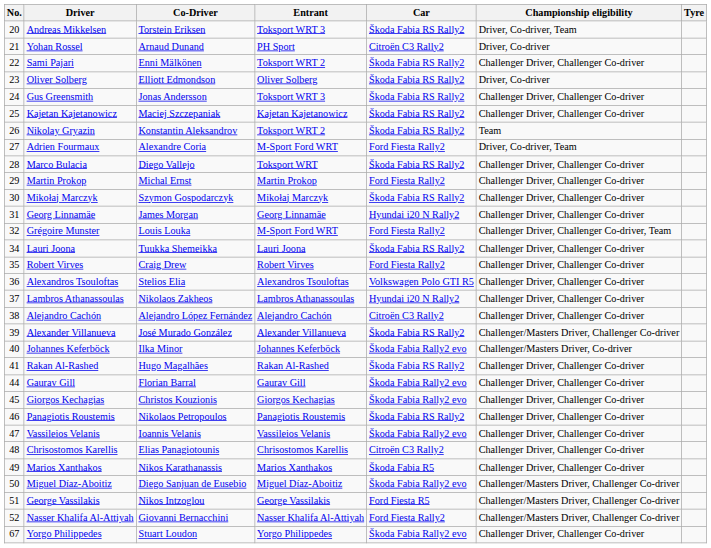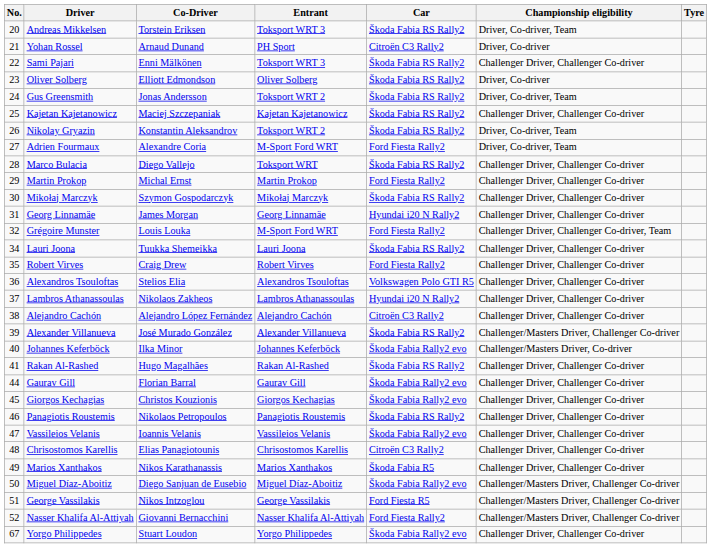 <table class="wikitable" style="font-size: 85%;">
 <tr>
 <th>No.</th>
 <th>Driver</th>
 <th>Co-Driver</th>
 <th>Entrant</th>
 <th>Car</th>
 <th>Championship eligibility</th>
 <th>Tyre</th>
 </tr>
 <tr>
 <td align="center">20</td>
 <td> <a href='#'>Andreas Mikkelsen</a></td>
 <td> <a href='#'>Torstein Eriksen</a></td>
 <td> <a href='#'>Toksport WRT 3</a></td>
 <td><a href='#'>Škoda Fabia RS Rally2</a></td>
 <td>Driver, Co-driver, Team</td>
 <td align="center"></td>
 </tr>
 <tr>
 <td align="center">21</td>
 <td> <a href='#'>Yohan Rossel</a></td>
 <td> <a href='#'>Arnaud Dunand</a></td>
 <td> <a href='#'>PH Sport</a></td>
 <td><a href='#'>Citroën C3 Rally2</a></td>
 <td>Driver, Co-driver</td>
 <td align="center"></td>
 </tr>
 <tr>
 <td align="center">22</td>
 <td> <a href='#'>Sami Pajari</a></td>
 <td> <a href='#'>Enni Mälkönen</a></td>
-<td> <a href='#'>Toksport WRT 2</a></td>
+<td> <a href='#'>Toksport WRT 3</a></td>
 <td><a href='#'>Škoda Fabia RS Rally2</a></td>
 <td>Challenger Driver, Challenger Co-driver</td>
 <td align="center"></td>
 </tr>
 <tr>
 <td align="center">23</td>
 <td> <a href='#'>Oliver Solberg</a></td>
 <td> <a href='#'>Elliott Edmondson</a></td>
 <td> <a href='#'>Oliver Solberg</a></td>
 <td><a href='#'>Škoda Fabia RS Rally2</a></td>
 <td>Driver, Co-driver</td>
 <td align="center"></td>
 </tr>
 <tr>
 <td align="center">24</td>
 <td> <a href='#'>Gus Greensmith</a></td>
 <td> <a href='#'>Jonas Andersson</a></td>
-<td> <a href='#'>Toksport WRT 3</a></td>
+<td> <a href='#'>Toksport WRT 2</a></td>
 <td><a href='#'>Škoda Fabia RS Rally2</a></td>
-<td>Challenger Driver, Challenger Co-driver</td>
+<td>Driver, Co-driver, Team</td>
 <td align="center"></td>
 </tr>
 <tr>
 <td align="center">25</td>
 <td> <a href='#'>Kajetan Kajetanowicz</a></td>
 <td> <a href='#'>Maciej Szczepaniak</a></td>
 <td> <a href='#'>Kajetan Kajetanowicz</a></td>
 <td><a href='#'>Škoda Fabia RS Rally2</a></td>
 <td>Challenger Driver, Challenger Co-driver</td>
 <td align="center"></td>
 </tr>
 <tr>
 <td align="center">26</td>
 <td> <a href='#'>Nikolay Gryazin</a></td>
 <td> <a href='#'>Konstantin Aleksandrov</a></td>
 <td> <a href='#'>Toksport WRT 2</a></td>
 <td><a href='#'>Škoda Fabia RS Rally2</a></td>
-<td>Team</td>
+<td>Driver, Co-driver, Team</td>
 <td align="center"></td>
 </tr>
 <tr>
 <td align="center">27</td>
 <td> <a href='#'>Adrien Fourmaux</a></td>
 <td> <a href='#'>Alexandre Coria</a></td>
 <td> <a href='#'>M-Sport Ford WRT</a></td>
 <td><a href='#'>Ford Fiesta Rally2</a></td>
 <td>Driver, Co-driver, Team</td>
 <td align="center"></td>
 </tr>
 <tr>
 <td align="center">28</td>
 <td> <a href='#'>Marco Bulacia</a></td>
 <td> <a href='#'>Diego Vallejo</a></td>
 <td> <a href='#'>Toksport WRT</a></td>
 <td><a href='#'>Škoda Fabia RS Rally2</a></td>
 <td>Challenger Driver, Challenger Co-driver</td>
 <td align="center"></td>
 </tr>
 <tr>
 <td align="center">29</td>
 <td> <a href='#'>Martin Prokop</a></td>
 <td> <a href='#'>Michal Ernst</a></td>
 <td> <a href='#'>Martin Prokop</a></td>
 <td><a href='#'>Ford Fiesta Rally2</a></td>
 <td>Challenger Driver, Challenger Co-driver</td>
 <td align="center"></td>
 </tr>
 <tr>
 <td align="center">30</td>
 <td> <a href='#'>Mikołaj Marczyk</a></td>
 <td> <a href='#'>Szymon Gospodarczyk</a></td>
 <td> <a href='#'>Mikołaj Marczyk</a></td>
 <td><a href='#'>Škoda Fabia RS Rally2</a></td>
 <td>Challenger Driver, Challenger Co-driver</td>
 <td align="center"></td>
 </tr>
 <tr>
 <td align="center">31</td>
 <td> <a href='#'>Georg Linnamäe</a></td>
 <td> <a href='#'>James Morgan</a></td>
 <td> <a href='#'>Georg Linnamäe</a></td>
 <td><a href='#'>Hyundai i20 N Rally2</a></td>
 <td>Challenger Driver, Challenger Co-driver</td>
 <td align="center"></td>
 </tr>
 <tr>
 <td align="center">32</td>
 <td> <a href='#'>Grégoire Munster</a></td>
 <td> <a href='#'>Louis Louka</a></td>
 <td> <a href='#'>M-Sport Ford WRT</a></td>
 <td><a href='#'>Ford Fiesta Rally2</a></td>
 <td>Challenger Driver, Challenger Co-driver, Team</td>
 <td align="center"></td>
 </tr>
 <tr>
 <td align="center">34</td>
 <td> <a href='#'>Lauri Joona</a></td>
 <td> <a href='#'>Tuukka Shemeikka</a></td>
 <td> <a href='#'>Lauri Joona</a></td>
 <td><a href='#'>Škoda Fabia RS Rally2</a></td>
 <td>Challenger Driver, Challenger Co-driver</td>
 <td align="center"></td>
 </tr>
 <tr>
 <td align="center">35</td>
 <td> <a href='#'>Robert Virves</a></td>
 <td> <a href='#'>Craig Drew</a></td>
 <td> <a href='#'>Robert Virves</a></td>
 <td><a href='#'>Ford Fiesta Rally2</a></td>
 <td>Challenger Driver, Challenger Co-driver</td>
 <td align="center"></td>
 </tr>
 <tr>
 <td align="center">36</td>
 <td> <a href='#'>Alexandros Tsouloftas</a></td>
 <td> <a href='#'>Stelios Elia</a></td>
 <td> <a href='#'>Alexandros Tsouloftas</a></td>
 <td><a href='#'>Volkswagen Polo GTI R5</a></td>
 <td>Challenger Driver, Challenger Co-driver</td>
 <td align="center"></td>
 </tr>
 <tr>
 <td align="center">37</td>
 <td> <a href='#'>Lambros Athanassoulas</a></td>
 <td> <a href='#'>Nikolaos Zakheos</a></td>
 <td> <a href='#'>Lambros Athanassoulas</a></td>
 <td><a href='#'>Hyundai i20 N Rally2</a></td>
 <td>Challenger Driver, Challenger Co-driver</td>
 <td align="center"></td>
 </tr>
 <tr>
 <td align="center">38</td>
 <td> <a href='#'>Alejandro Cachón</a></td>
 <td> <a href='#'>Alejandro López Fernández</a></td>
 <td> <a href='#'>Alejandro Cachón</a></td>
 <td><a href='#'>Citroën C3 Rally2</a></td>
 <td>Challenger Driver, Challenger Co-driver</td>
 <td align="center"></td>
 </tr>
 <tr>
 <td align="center">39</td>
 <td> <a href='#'>Alexander Villanueva</a></td>
 <td> <a href='#'>José Murado González</a></td>
 <td> <a href='#'>Alexander Villanueva</a></td>
 <td><a href='#'>Škoda Fabia RS Rally2</a></td>
 <td>Challenger/Masters Driver, Challenger Co-driver</td>
 <td align="center"></td>
 </tr>
 <tr>
 <td align="center">40</td>
 <td> <a href='#'>Johannes Keferböck</a></td>
 <td> <a href='#'>Ilka Minor</a></td>
 <td> <a href='#'>Johannes Keferböck</a></td>
 <td><a href='#'>Škoda Fabia Rally2 evo</a></td>
 <td>Challenger/Masters Driver, Co-driver</td>
 <td></td>
 </tr>
 <tr>
 <td align="center">41</td>
 <td> <a href='#'>Rakan Al-Rashed</a></td>
 <td> <a href='#'>Hugo Magalhães</a></td>
 <td> <a href='#'>Rakan Al-Rashed</a></td>
 <td><a href='#'>Škoda Fabia RS Rally2</a></td>
 <td>Challenger Driver, Challenger Co-driver</td>
 <td></td>
 </tr>
 <tr>
 <td align="center">44</td>
 <td> <a href='#'>Gaurav Gill</a></td>
 <td> <a href='#'>Florian Barral</a></td>
 <td> <a href='#'>Gaurav Gill</a></td>
 <td><a href='#'>Škoda Fabia Rally2 evo</a></td>
 <td>Challenger Driver, Challenger Co-driver</td>
 <td align="center"></td>
 </tr>
 <tr>
 <td align="center">45</td>
 <td> <a href='#'>Giorgos Kechagias</a></td>
 <td> <a href='#'>Christos Kouzionis</a></td>
 <td> <a href='#'>Giorgos Kechagias</a></td>
 <td><a href='#'>Škoda Fabia Rally2 evo</a></td>
 <td>Challenger Driver, Challenger Co-driver</td>
 <td align="center"></td>
 </tr>
 <tr>
 <td align="center">46</td>
 <td> <a href='#'>Panagiotis Roustemis</a></td>
 <td> <a href='#'>Nikolaos Petropoulos</a></td>
 <td> <a href='#'>Panagiotis Roustemis</a></td>
 <td><a href='#'>Škoda Fabia RS Rally2</a></td>
 <td>Challenger Driver, Challenger Co-driver</td>
 <td align="center"></td>
 </tr>
 <tr>
 <td align="center">47</td>
 <td> <a href='#'>Vassileios Velanis</a></td>
 <td> <a href='#'>Ioannis Velanis</a></td>
 <td> <a href='#'>Vassileios Velanis</a></td>
 <td><a href='#'>Škoda Fabia Rally2 evo</a></td>
 <td>Challenger Driver, Challenger Co-driver</td>
 <td align="center"></td>
 </tr>
 <tr>
 <td align="center">48</td>
 <td> <a href='#'>Chrisostomos Karellis</a></td>
 <td> <a href='#'>Elias Panagiotounis</a></td>
 <td> <a href='#'>Chrisostomos Karellis</a></td>
 <td><a href='#'>Citroën C3 Rally2</a></td>
 <td>Challenger Driver, Challenger Co-driver</td>
 <td align="center"></td>
 </tr>
 <tr>
 <td align="center">49</td>
 <td> <a href='#'>Marios Xanthakos</a></td>
 <td> <a href='#'>Nikos Karathanassis</a></td>
 <td> <a href='#'>Marios Xanthakos</a></td>
 <td><a href='#'>Škoda Fabia R5</a></td>
 <td>Challenger Driver, Challenger Co-driver</td>
 <td align="center"></td>
 </tr>
 <tr>
 <td align="center">50</td>
 <td> <a href='#'>Miguel Díaz-Aboitiz</a></td>
 <td> <a href='#'>Diego Sanjuan de Eusebio</a></td>
 <td> <a href='#'>Miguel Díaz-Aboitiz</a></td>
 <td><a href='#'>Škoda Fabia Rally2 evo</a></td>
 <td>Challenger/Masters Driver, Challenger Co-driver</td>
 <td align="center"></td>
 </tr>
 <tr>
 <td align="center">51</td>
 <td> <a href='#'>George Vassilakis</a></td>
 <td> <a href='#'>Nikos Intzoglou</a></td>
 <td> <a href='#'>George Vassilakis</a></td>
 <td><a href='#'>Ford Fiesta R5</a></td>
 <td>Challenger/Masters Driver, Challenger Co-driver</td>
 <td align="center"></td>
 </tr>
 <tr>
 <td align="center">52</td>
 <td> <a href='#'>Nasser Khalifa Al-Attiyah</a></td>
 <td> <a href='#'>Giovanni Bernacchini</a></td>
 <td> <a href='#'>Nasser Khalifa Al-Attiyah</a></td>
 <td><a href='#'>Ford Fiesta Rally2</a></td>
 <td>Challenger/Masters Driver, Challenger Co-driver</td>
 <td></td>
 </tr>
 <tr>
 <td align="center">67</td>
 <td> <a href='#'>Yorgo Philippedes</a></td>
 <td> <a href='#'>Stuart Loudon</a></td>
 <td> <a href='#'>Yorgo Philippedes</a></td>
 <td><a href='#'>Škoda Fabia Rally2 evo</a></td>
 <td>Challenger Driver, Challenger Co-driver</td>
 <td align="center"></td>
 </tr>
 </table>
